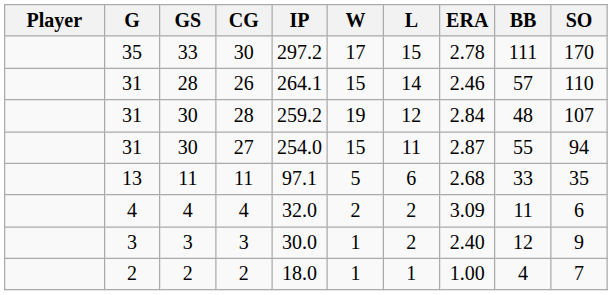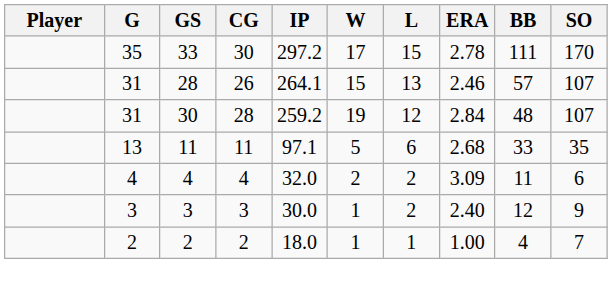 <table class="wikitable sortable">
 <tr>
 <th bgcolor="#DDDDFF" width="16%">Player</th>
 <th bgcolor="#DDDDFF" width="9%">G</th>
 <th bgcolor="#DDDDFF" width="9%">GS</th>
 <th bgcolor="#DDDDFF" width="9%">CG</th>
 <th bgcolor="#DDDDFF" width="9%">IP</th>
 <th bgcolor="#DDDDFF" width="9%">W</th>
 <th bgcolor="#DDDDFF" width="9%">L</th>
 <th bgcolor="#DDDDFF" width="9%">ERA</th>
 <th bgcolor="#DDDDFF" width="9%">BB</th>
 <th bgcolor="#DDDDFF" width="9%">SO</th>
 </tr>
 <tr align="center">
 <td></td>
 <td>35</td>
 <td>33</td>
 <td>30</td>
 <td>297.2</td>
 <td>17</td>
 <td>15</td>
 <td>2.78</td>
 <td>111</td>
 <td>170</td>
 </tr>
 <tr align=center>
 <td></td>
 <td>31</td>
 <td>28</td>
 <td>26</td>
 <td>264.1</td>
 <td>15</td>
-<td>14</td>
+<td>13</td>
 <td>2.46</td>
 <td>57</td>
-<td>110</td>
+<td>107</td>
 </tr>
 <tr align="center">
 <td></td>
 <td>31</td>
 <td>30</td>
 <td>28</td>
 <td>259.2</td>
 <td>19</td>
 <td>12</td>
 <td>2.84</td>
 <td>48</td>
 <td>107</td>
-</tr>
-<tr align=center>
-<td></td>
-<td>31</td>
-<td>30</td>
-<td>27</td>
-<td>254.0</td>
-<td>15</td>
-<td>11</td>
-<td>2.87</td>
-<td>55</td>
-<td>94</td>
 </tr>
 <tr align="center">
 <td></td>
 <td>13</td>
 <td>11</td>
 <td>11</td>
 <td>97.1</td>
 <td>5</td>
 <td>6</td>
 <td>2.68</td>
 <td>33</td>
 <td>35</td>
 </tr>
 <tr align="center">
 <td></td>
 <td>4</td>
 <td>4</td>
 <td>4</td>
 <td>32.0</td>
 <td>2</td>
 <td>2</td>
 <td>3.09</td>
 <td>11</td>
 <td>6</td>
 </tr>
 <tr align="center">
 <td></td>
 <td>3</td>
 <td>3</td>
 <td>3</td>
 <td>30.0</td>
 <td>1</td>
 <td>2</td>
 <td>2.40</td>
 <td>12</td>
 <td>9</td>
 </tr>
 <tr align="center">
 <td></td>
 <td>2</td>
 <td>2</td>
 <td>2</td>
 <td>18.0</td>
 <td>1</td>
 <td>1</td>
 <td>1.00</td>
 <td>4</td>
 <td>7</td>
 </tr>
 </table>
